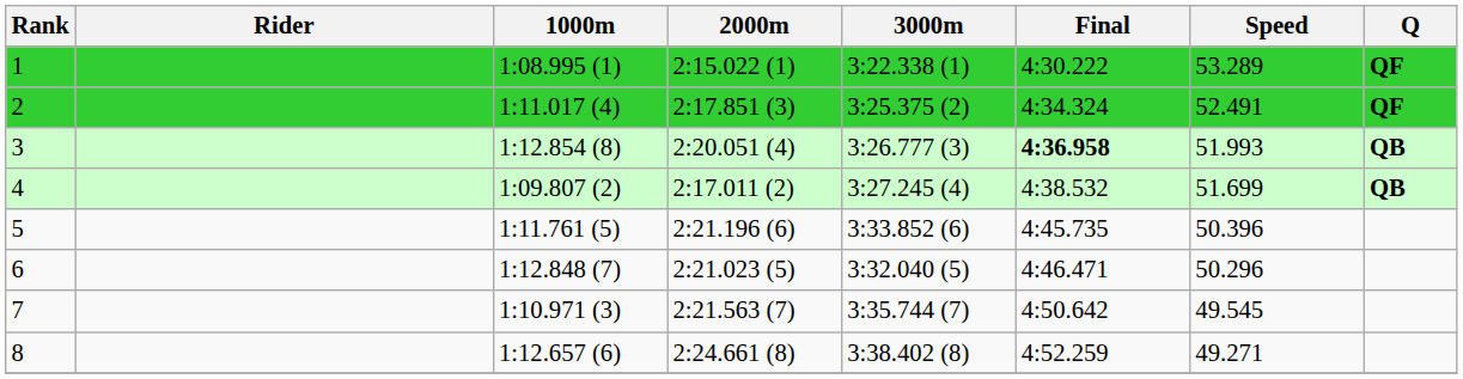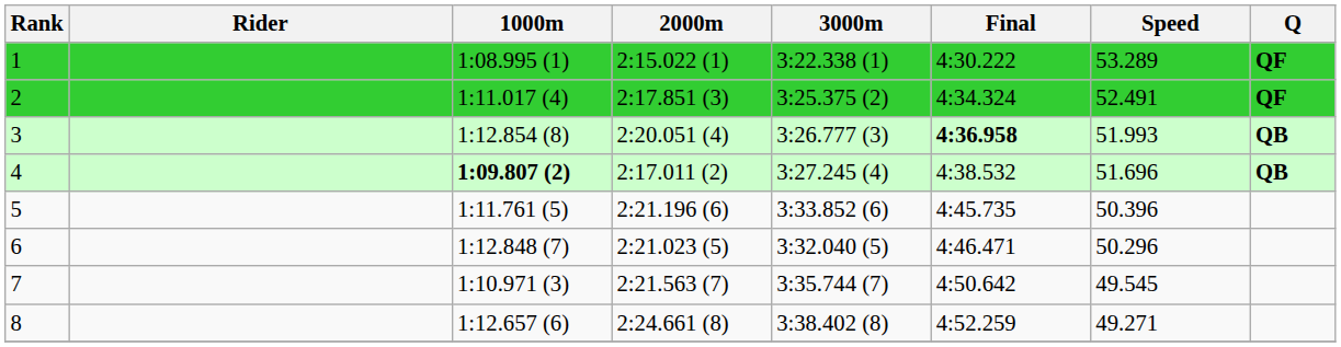 <table class="wikitable" style="font-size:95%" style="text-align:center">
 <tr>
 <th>Rank</th>
 <th width=250>Rider</th>
 <th width=100>1000m</th>
 <th width=100>2000m</th>
 <th width=100>3000m</th>
 <th width=100>Final</th>
 <th width=100>Speed</th>
 <th width=50>Q</th>
 </tr>
 <tr bgcolor=32cd32>
 <td>1</td>
 <td align=left></td>
 <td>1:08.995 (1)</td>
 <td>2:15.022 (1)</td>
 <td>3:22.338 (1)</td>
 <td>4:30.222</td>
 <td>53.289</td>
 <td><strong>QF</strong></td>
 </tr>
 <tr bgcolor=32cd32>
 <td>2</td>
 <td align=left></td>
 <td>1:11.017 (4)</td>
 <td>2:17.851 (3)</td>
 <td>3:25.375 (2)</td>
 <td>4:34.324</td>
 <td>52.491</td>
 <td><strong>QF</strong></td>
 </tr>
 <tr bgcolor=ccffcc>
 <td>3</td>
 <td align=left></td>
 <td>1:12.854 (8)</td>
 <td>2:20.051 (4)</td>
 <td>3:26.777 (3)</td>
 <td><strong>4:36.958</strong></td>
 <td>51.993</td>
 <td><strong>QB</strong></td>
 </tr>
 <tr bgcolor=ccffcc>
 <td>4</td>
 <td align=left></td>
-<td>1:09.807 (2)</td>
+<td><strong>1:09.807 (2)</strong></td>
 <td>2:17.011 (2)</td>
 <td>3:27.245 (4)</td>
 <td>4:38.532</td>
-<td>51.699</td>
+<td>51.696</td>
 <td><strong>QB</strong></td>
 </tr>
 <tr>
 <td>5</td>
 <td align=left></td>
 <td>1:11.761 (5)</td>
 <td>2:21.196 (6)</td>
 <td>3:33.852 (6)</td>
 <td>4:45.735</td>
 <td>50.396</td>
 <td></td>
 </tr>
 <tr>
 <td>6</td>
 <td align=left></td>
 <td>1:12.848 (7)</td>
 <td>2:21.023 (5)</td>
 <td>3:32.040 (5)</td>
 <td>4:46.471</td>
 <td>50.296</td>
 <td></td>
 </tr>
 <tr>
 <td>7</td>
 <td align=left></td>
 <td>1:10.971 (3)</td>
 <td>2:21.563 (7)</td>
 <td>3:35.744 (7)</td>
 <td>4:50.642</td>
 <td>49.545</td>
 <td></td>
 </tr>
 <tr>
 <td>8</td>
 <td align=left></td>
 <td>1:12.657 (6)</td>
 <td>2:24.661 (8)</td>
 <td>3:38.402 (8)</td>
 <td>4:52.259</td>
 <td>49.271</td>
 <td></td>
 </tr>
 <tr>
 </tr>
 </table>
